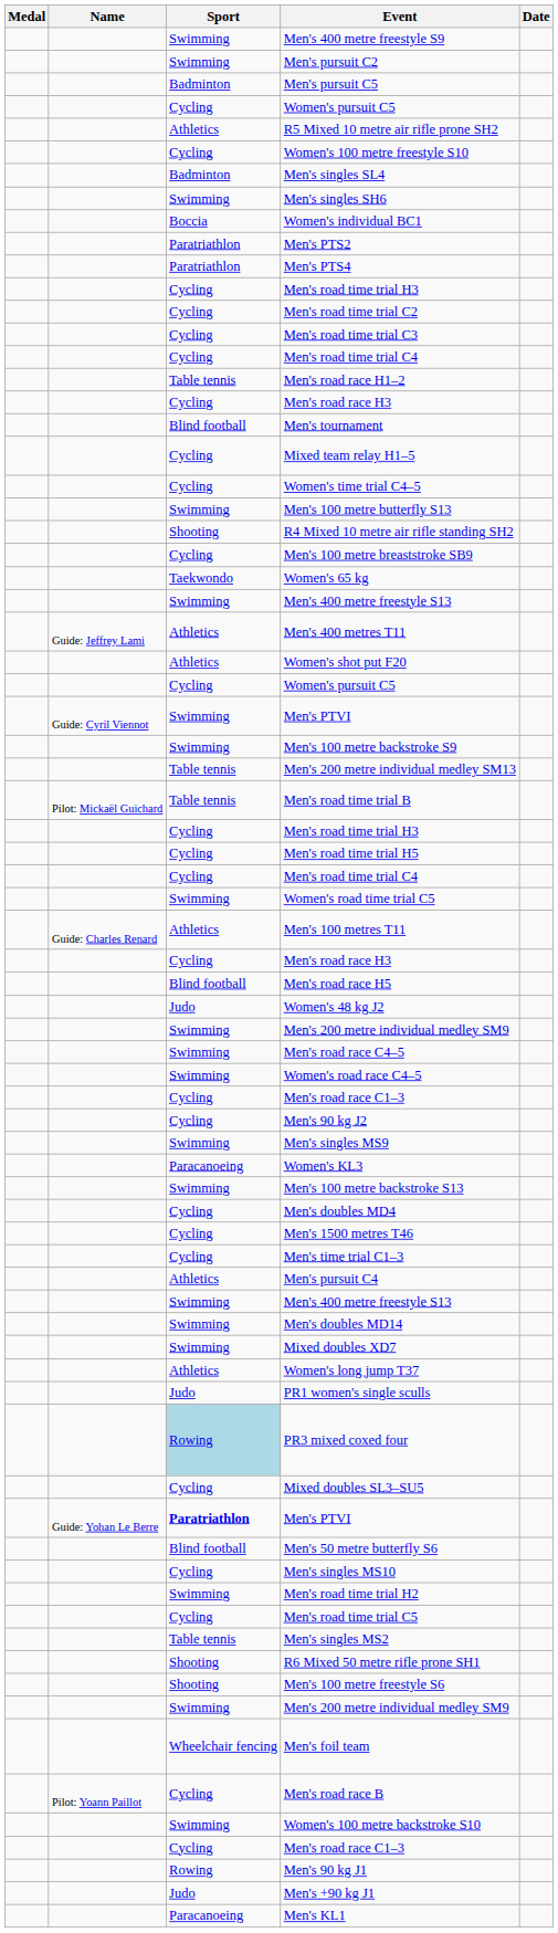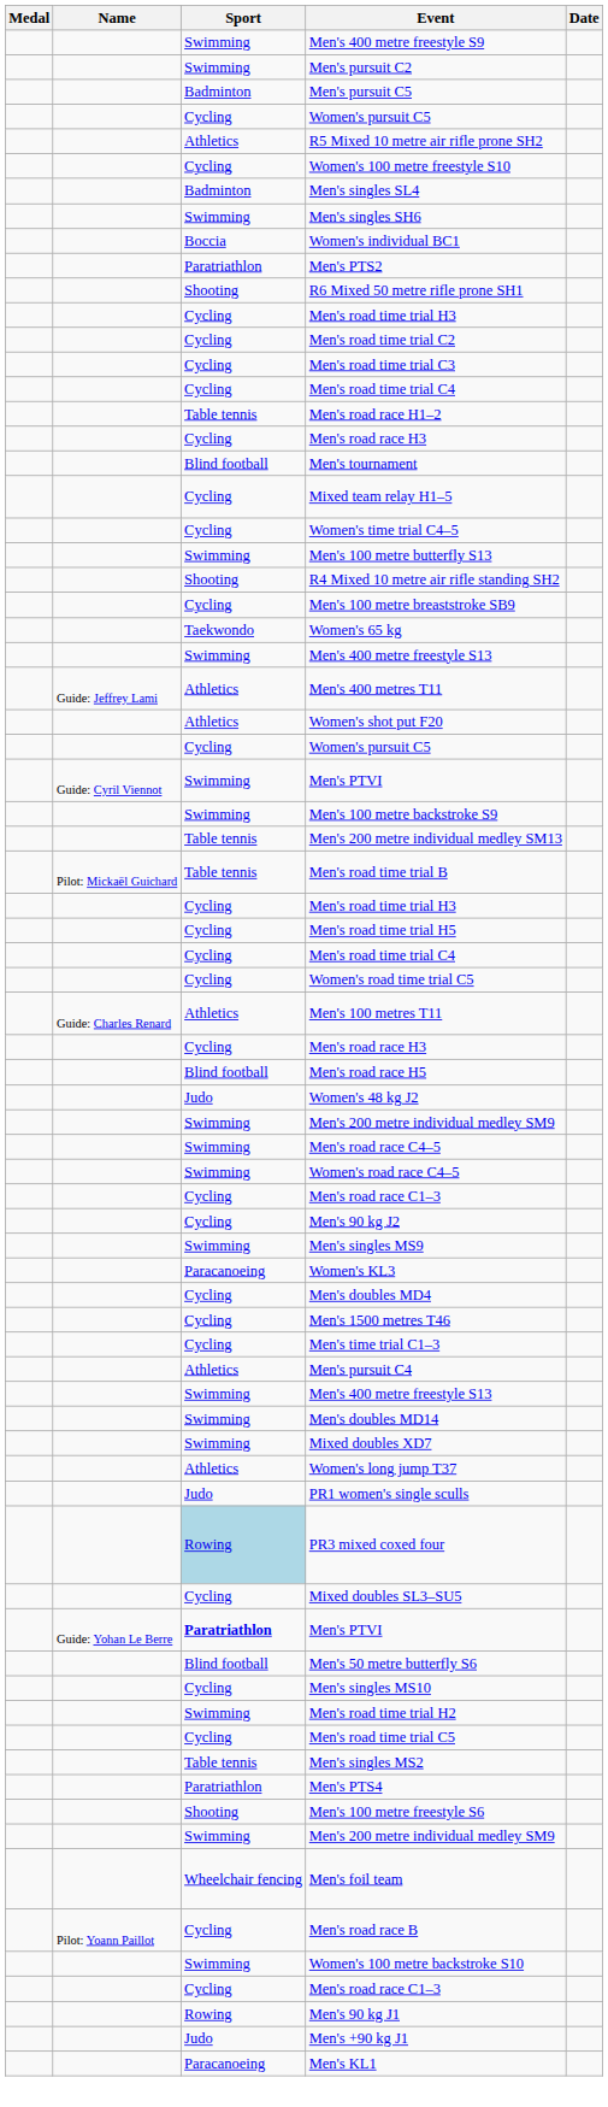 <table class="wikitable sortable" style="font-size: 95%;">
 <tr>
 <th>Medal</th>
 <th>Name</th>
 <th>Sport</th>
 <th>Event</th>
 <th>Date</th>
 </tr>
 <tr>
 <td></td>
 <td></td>
 <td><a href='#'>Swimming</a></td>
 <td><a href='#'>Men's 400 metre freestyle S9</a></td>
 <td></td>
 </tr>
 <tr>
 <td></td>
 <td></td>
 <td><a href='#'>Swimming</a></td>
 <td><a href='#'>Men's pursuit C2</a></td>
 <td></td>
 </tr>
 <tr>
 <td></td>
 <td></td>
 <td><a href='#'>Badminton</a></td>
 <td><a href='#'>Men's pursuit C5</a></td>
 <td></td>
 </tr>
 <tr>
 <td></td>
 <td></td>
 <td><a href='#'>Cycling</a></td>
 <td><a href='#'>Women's pursuit C5</a></td>
 <td></td>
 </tr>
 <tr>
 <td></td>
 <td></td>
 <td><a href='#'>Athletics</a></td>
 <td><a href='#'>R5 Mixed 10 metre air rifle prone SH2</a></td>
 <td></td>
 </tr>
 <tr>
 <td></td>
 <td></td>
 <td><a href='#'>Cycling</a></td>
 <td><a href='#'>Women's 100 metre freestyle S10</a></td>
 <td></td>
 </tr>
 <tr>
 <td></td>
 <td></td>
 <td><a href='#'>Badminton</a></td>
 <td><a href='#'>Men's singles SL4</a></td>
 <td></td>
 </tr>
 <tr>
 <td></td>
 <td></td>
 <td><a href='#'>Swimming</a></td>
 <td><a href='#'>Men's singles SH6</a></td>
 <td></td>
 </tr>
 <tr>
 <td></td>
 <td></td>
 <td><a href='#'>Boccia</a></td>
 <td><a href='#'>Women's individual BC1</a></td>
 <td></td>
 </tr>
 <tr>
 <td></td>
 <td></td>
 <td><a href='#'>Paratriathlon</a></td>
 <td><a href='#'>Men's PTS2</a></td>
 <td></td>
 </tr>
 <tr>
 <td></td>
 <td></td>
-<td><a href='#'>Paratriathlon</a></td>
-<td><a href='#'>Men's PTS4</a></td>
+<td><a href='#'>Shooting</a></td>
+<td><a href='#'>R6 Mixed 50 metre rifle prone SH1</a></td>
 <td></td>
 </tr>
 <tr>
 <td></td>
 <td></td>
 <td><a href='#'>Cycling</a></td>
 <td><a href='#'>Men's road time trial H3</a></td>
 <td></td>
 </tr>
 <tr>
 <td></td>
 <td></td>
 <td><a href='#'>Cycling</a></td>
 <td><a href='#'>Men's road time trial C2</a></td>
 <td></td>
 </tr>
 <tr>
 <td></td>
 <td></td>
 <td><a href='#'>Cycling</a></td>
 <td><a href='#'>Men's road time trial C3</a></td>
 <td></td>
 </tr>
 <tr>
 <td></td>
 <td></td>
 <td><a href='#'>Cycling</a></td>
 <td><a href='#'>Men's road time trial C4</a></td>
 <td></td>
 </tr>
 <tr>
 <td></td>
 <td></td>
 <td><a href='#'>Table tennis</a></td>
 <td><a href='#'>Men's road race H1–2</a></td>
 <td></td>
 </tr>
 <tr>
 <td></td>
 <td></td>
 <td><a href='#'>Cycling</a></td>
 <td><a href='#'>Men's road race H3</a></td>
 <td></td>
 </tr>
 <tr>
 <td></td>
 <td><br></td>
 <td><a href='#'>Blind football</a></td>
 <td><a href='#'>Men's tournament</a></td>
 <td></td>
 </tr>
 <tr>
 <td></td>
 <td><br><br></td>
 <td><a href='#'>Cycling</a></td>
 <td><a href='#'>Mixed team relay H1–5</a></td>
 <td></td>
 </tr>
 <tr>
 <td></td>
 <td></td>
 <td><a href='#'>Cycling</a></td>
 <td><a href='#'>Women's time trial C4–5</a></td>
 <td></td>
 </tr>
 <tr>
 <td></td>
 <td></td>
 <td><a href='#'>Swimming</a></td>
 <td><a href='#'>Men's 100 metre butterfly S13</a></td>
 <td></td>
 </tr>
 <tr>
 <td></td>
 <td></td>
 <td><a href='#'>Shooting</a></td>
 <td><a href='#'>R4 Mixed 10 metre air rifle standing SH2</a></td>
 <td></td>
 </tr>
 <tr>
 <td></td>
 <td></td>
 <td><a href='#'>Cycling</a></td>
 <td><a href='#'>Men's 100 metre breaststroke SB9</a></td>
 <td></td>
 </tr>
 <tr>
 <td></td>
 <td></td>
 <td><a href='#'>Taekwondo</a></td>
 <td><a href='#'>Women's 65 kg</a></td>
 <td></td>
 </tr>
 <tr>
 <td></td>
 <td></td>
 <td><a href='#'>Swimming</a></td>
 <td><a href='#'>Men's 400 metre freestyle S13</a></td>
 <td></td>
 </tr>
 <tr>
 <td></td>
 <td><br><small>Guide: <a href='#'>Jeffrey Lami</a></small></td>
 <td><a href='#'>Athletics</a></td>
 <td><a href='#'>Men's 400 metres T11</a></td>
 <td></td>
 </tr>
 <tr>
 <td></td>
 <td></td>
 <td><a href='#'>Athletics</a></td>
 <td><a href='#'>Women's shot put F20</a></td>
 <td></td>
 </tr>
 <tr>
 <td></td>
 <td></td>
 <td><a href='#'>Cycling</a></td>
 <td><a href='#'>Women's pursuit C5</a></td>
 <td></td>
 </tr>
 <tr>
 <td></td>
 <td><br><small>Guide: <a href='#'>Cyril Viennot</a></small></td>
 <td><a href='#'>Swimming</a></td>
 <td><a href='#'>Men's PTVI</a></td>
 <td></td>
 </tr>
 <tr>
 <td></td>
 <td></td>
 <td><a href='#'>Swimming</a></td>
 <td><a href='#'>Men's 100 metre backstroke S9</a></td>
 <td></td>
 </tr>
 <tr>
 <td></td>
 <td></td>
 <td><a href='#'>Table tennis</a></td>
 <td><a href='#'>Men's 200 metre individual medley SM13</a></td>
 <td></td>
 </tr>
 <tr>
 <td></td>
 <td><br><small>Pilot: <a href='#'>Mickaël Guichard</a></small></td>
 <td><a href='#'>Table tennis</a></td>
 <td><a href='#'>Men's road time trial B</a></td>
 <td></td>
 </tr>
 <tr>
 <td></td>
 <td></td>
 <td><a href='#'>Cycling</a></td>
 <td><a href='#'>Men's road time trial H3</a></td>
 <td></td>
 </tr>
 <tr>
 <td></td>
 <td></td>
 <td><a href='#'>Cycling</a></td>
 <td><a href='#'>Men's road time trial H5</a></td>
 <td></td>
 </tr>
 <tr>
 <td></td>
 <td></td>
 <td><a href='#'>Cycling</a></td>
 <td><a href='#'>Men's road time trial C4</a></td>
 <td></td>
 </tr>
 <tr>
 <td></td>
 <td></td>
-<td><a href='#'>Swimming</a></td>
+<td><a href='#'>Cycling</a></td>
 <td><a href='#'>Women's road time trial C5</a></td>
 <td></td>
 </tr>
 <tr>
 <td></td>
 <td><br><small>Guide: <a href='#'>Charles Renard</a></small></td>
 <td><a href='#'>Athletics</a></td>
 <td><a href='#'>Men's 100 metres T11</a></td>
 <td></td>
 </tr>
 <tr>
 <td></td>
 <td></td>
 <td><a href='#'>Cycling</a></td>
 <td><a href='#'>Men's road race H3</a></td>
 <td></td>
 </tr>
 <tr>
 <td></td>
 <td></td>
 <td><a href='#'>Blind football</a></td>
 <td><a href='#'>Men's road race H5</a></td>
 <td></td>
 </tr>
 <tr>
 <td></td>
 <td></td>
 <td><a href='#'>Judo</a></td>
 <td><a href='#'>Women's 48 kg J2</a></td>
 <td></td>
 </tr>
 <tr>
 <td></td>
 <td></td>
 <td><a href='#'>Swimming</a></td>
 <td><a href='#'>Men's 200 metre individual medley SM9</a></td>
 <td></td>
 </tr>
 <tr>
 <td></td>
 <td></td>
 <td><a href='#'>Swimming</a></td>
 <td><a href='#'>Men's road race C4–5</a></td>
 <td></td>
 </tr>
 <tr>
 <td></td>
 <td></td>
 <td><a href='#'>Swimming</a></td>
 <td><a href='#'>Women's road race C4–5</a></td>
 <td></td>
 </tr>
 <tr>
 <td></td>
 <td></td>
 <td><a href='#'>Cycling</a></td>
 <td><a href='#'>Men's road race C1–3</a></td>
 <td></td>
 </tr>
 <tr>
 <td></td>
 <td></td>
 <td><a href='#'>Cycling</a></td>
 <td><a href='#'>Men's 90 kg J2</a></td>
 <td></td>
 </tr>
 <tr>
 <td></td>
 <td></td>
 <td><a href='#'>Swimming</a></td>
 <td><a href='#'>Men's singles MS9</a></td>
 <td></td>
 </tr>
 <tr>
 <td></td>
 <td></td>
 <td><a href='#'>Paracanoeing</a></td>
 <td><a href='#'>Women's KL3</a></td>
-<td></td>
-</tr>
-<tr>
-<td></td>
-<td></td>
-<td><a href='#'>Swimming</a></td>
-<td><a href='#'>Men's 100 metre backstroke S13</a></td>
 <td></td>
 </tr>
 <tr>
 <td></td>
 <td><br></td>
 <td><a href='#'>Cycling</a></td>
 <td><a href='#'>Men's doubles MD4</a></td>
 <td></td>
 </tr>
 <tr>
 <td></td>
 <td></td>
 <td><a href='#'>Cycling</a></td>
 <td><a href='#'>Men's 1500 metres T46</a></td>
 <td></td>
 </tr>
 <tr>
 <td></td>
 <td></td>
 <td><a href='#'>Cycling</a></td>
 <td><a href='#'>Men's time trial C1–3</a></td>
 <td></td>
 </tr>
 <tr>
 <td></td>
 <td></td>
 <td><a href='#'>Athletics</a></td>
 <td><a href='#'>Men's pursuit C4</a></td>
 <td></td>
 </tr>
 <tr>
 <td></td>
 <td></td>
 <td><a href='#'>Swimming</a></td>
 <td><a href='#'>Men's 400 metre freestyle S13</a></td>
 <td></td>
 </tr>
 <tr>
 <td></td>
 <td><br></td>
 <td><a href='#'>Swimming</a></td>
 <td><a href='#'>Men's doubles MD14</a></td>
 <td></td>
 </tr>
 <tr>
 <td></td>
 <td><br></td>
 <td><a href='#'>Swimming</a></td>
 <td><a href='#'>Mixed doubles XD7</a></td>
 <td></td>
 </tr>
 <tr>
 <td></td>
 <td></td>
 <td><a href='#'>Athletics</a></td>
 <td><a href='#'>Women's long jump T37</a></td>
 <td></td>
 </tr>
 <tr>
 <td></td>
 <td></td>
 <td><a href='#'>Judo</a></td>
 <td><a href='#'>PR1 women's single sculls</a></td>
 <td></td>
 </tr>
 <tr>
 <td></td>
 <td><br><br><br><br></td>
 <td style="background: lightblue;"><a href='#'>Rowing</a></td>
 <td><a href='#'>PR3 mixed coxed four</a></td>
 <td></td>
 </tr>
 <tr>
 <td></td>
 <td><br></td>
 <td><a href='#'>Cycling</a></td>
 <td><a href='#'>Mixed doubles SL3–SU5</a></td>
 <td></td>
 </tr>
 <tr>
 <td></td>
 <td><br><small>Guide: <a href='#'>Yohan Le Berre</a></small></td>
 <td><strong><a href='#'>Paratriathlon</a></strong></td>
 <td><a href='#'>Men's PTVI</a></td>
 <td></td>
 </tr>
 <tr>
 <td></td>
 <td></td>
 <td><a href='#'>Blind football</a></td>
 <td><a href='#'>Men's 50 metre butterfly S6</a></td>
 <td></td>
 </tr>
 <tr>
 <td></td>
 <td></td>
 <td><a href='#'>Cycling</a></td>
 <td><a href='#'>Men's singles MS10</a></td>
 <td></td>
 </tr>
 <tr>
 <td></td>
 <td></td>
 <td><a href='#'>Swimming</a></td>
 <td><a href='#'>Men's road time trial H2</a></td>
 <td></td>
 </tr>
 <tr>
 <td></td>
 <td></td>
 <td><a href='#'>Cycling</a></td>
 <td><a href='#'>Men's road time trial C5</a></td>
 <td></td>
 </tr>
 <tr>
 <td></td>
 <td></td>
 <td><a href='#'>Table tennis</a></td>
 <td><a href='#'>Men's singles MS2</a></td>
 <td></td>
 </tr>
 <tr>
 <td></td>
 <td></td>
-<td><a href='#'>Shooting</a></td>
-<td><a href='#'>R6 Mixed 50 metre rifle prone SH1</a></td>
+<td><a href='#'>Paratriathlon</a></td>
+<td><a href='#'>Men's PTS4</a></td>
 <td></td>
 </tr>
 <tr>
 <td></td>
 <td></td>
 <td><a href='#'>Shooting</a></td>
 <td><a href='#'>Men's 100 metre freestyle S6</a></td>
 <td></td>
 </tr>
 <tr>
 <td></td>
 <td></td>
 <td><a href='#'>Swimming</a></td>
 <td><a href='#'>Men's 200 metre individual medley SM9</a></td>
 <td></td>
 </tr>
 <tr>
 <td></td>
 <td><br><br><br></td>
 <td><a href='#'>Wheelchair fencing</a></td>
 <td><a href='#'>Men's foil team</a></td>
 <td></td>
 </tr>
 <tr>
 <td></td>
 <td><br><small>Pilot: <a href='#'>Yoann Paillot</a></small></td>
 <td><a href='#'>Cycling</a></td>
 <td><a href='#'>Men's road race B</a></td>
 <td></td>
 </tr>
 <tr>
 <td></td>
 <td></td>
 <td><a href='#'>Swimming</a></td>
 <td><a href='#'>Women's 100 metre backstroke S10</a></td>
 <td></td>
 </tr>
 <tr>
 <td></td>
 <td></td>
 <td><a href='#'>Cycling</a></td>
 <td><a href='#'>Men's road race C1–3</a></td>
 <td></td>
 </tr>
 <tr>
 <td></td>
 <td></td>
 <td><a href='#'>Rowing</a></td>
 <td><a href='#'>Men's 90 kg J1</a></td>
 <td></td>
 </tr>
 <tr>
 <td></td>
 <td></td>
 <td><a href='#'>Judo</a></td>
 <td><a href='#'>Men's +90 kg J1</a></td>
 <td></td>
 </tr>
 <tr>
 <td></td>
 <td></td>
 <td><a href='#'>Paracanoeing</a></td>
 <td><a href='#'>Men's KL1</a></td>
 <td></td>
 </tr>
 </table>
